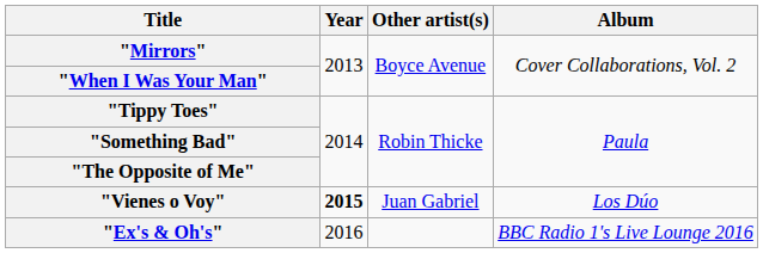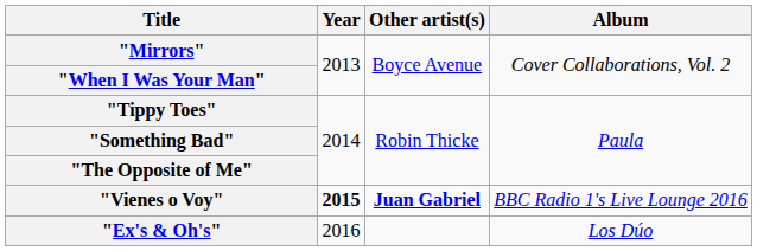 <table class="wikitable plainrowheaders" style="text-align:center;" border="1">
 <tr>
 <th scope="col" style="width:16em;">Title</th>
 <th scope="col">Year</th>
 <th scope="col">Other artist(s)</th>
 <th scope="col">Album</th>
 </tr>
 <tr>
 <th scope="row">"<a href='#'>Mirrors</a>"</th>
 <td rowspan="2">2013</td>
 <td rowspan="2"><a href='#'>Boyce Avenue</a></td>
 <td rowspan="2"><em>Cover Collaborations, Vol. 2</em></td>
 </tr>
 <tr>
 <th scope="row">"<a href='#'>When I Was Your Man</a>"</th>
 </tr>
 <tr>
 <th scope="row">"Tippy Toes"</th>
 <td rowspan="3">2014</td>
 <td rowspan="3"><a href='#'>Robin Thicke</a></td>
 <td rowspan="3"><em><a href='#'>Paula</a></em></td>
 </tr>
 <tr>
 <th scope="row">"Something Bad"</th>
 </tr>
 <tr>
 <th scope="row">"The Opposite of Me"</th>
 </tr>
 <tr>
 <th scope="row">"Vienes o Voy"</th>
 <td><strong>2015</strong></td>
-<td><a href='#'>Juan Gabriel</a></td>
-<td><em><a href='#'>Los Dúo</a></em></td>
+<td><strong><a href='#'>Juan Gabriel</a></strong></td>
+<td><em><a href='#'>BBC Radio 1's Live Lounge 2016</a></em></td>
 </tr>
 <tr>
 <th scope="row">"<a href='#'>Ex's & Oh's</a>"</th>
 <td>2016</td>
 <td></td>
-<td><em><a href='#'>BBC Radio 1's Live Lounge 2016</a></em></td>
+<td><em><a href='#'>Los Dúo</a></em></td>
 </tr>
 </table>
